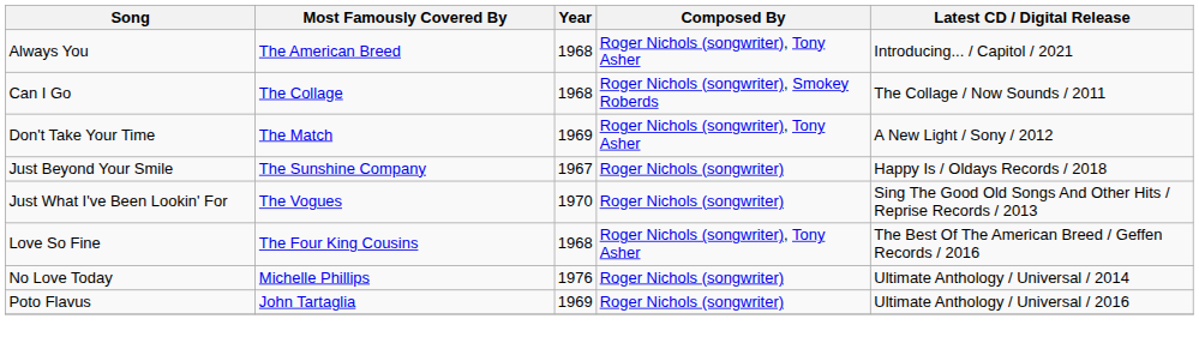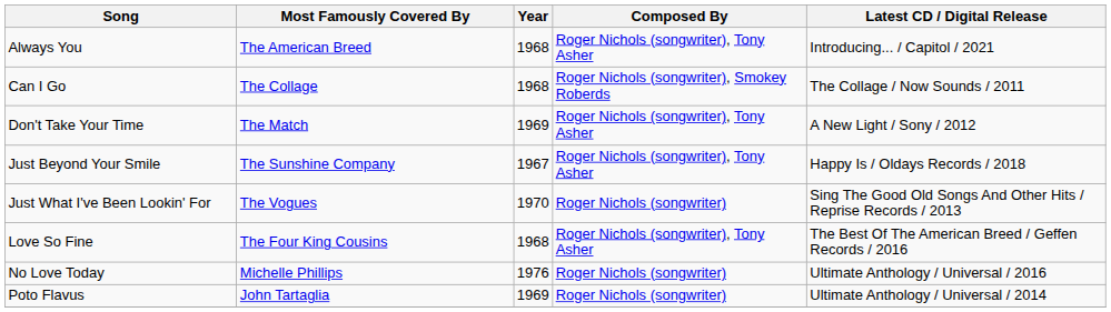 <table class="wikitable">
 <tr>
 <th style="width: 250px;">Song</th>
 <th style="width: 300px;">Most Famously Covered By</th>
 <th style="width: 33px;">Year</th>
 <th style="width: 275px;">Composed By</th>
 <th style="width: 325px;">Latest CD / Digital Release</th>
 </tr>
 <tr>
 <td>Always You</td>
 <td><a href='#'>The American Breed</a></td>
 <td>1968</td>
 <td><a href='#'>Roger Nichols (songwriter)</a>, <a href='#'>Tony Asher</a></td>
 <td>Introducing... / Capitol / 2021</td>
 </tr>
 <tr>
 <td>Can I Go</td>
 <td><a href='#'>The Collage</a></td>
 <td>1968</td>
 <td><a href='#'>Roger Nichols (songwriter)</a>, <a href='#'>Smokey Roberds</a></td>
 <td>The Collage / Now Sounds / 2011</td>
 </tr>
 <tr>
 <td>Don't Take Your Time</td>
 <td><a href='#'>The Match</a></td>
 <td>1969</td>
 <td><a href='#'>Roger Nichols (songwriter)</a>, <a href='#'>Tony Asher</a></td>
 <td>A New Light / Sony / 2012</td>
 </tr>
 <tr>
 <td>Just Beyond Your Smile</td>
 <td><a href='#'>The Sunshine Company</a></td>
 <td>1967</td>
-<td><a href='#'>Roger Nichols (songwriter)</a></td>
+<td><a href='#'>Roger Nichols (songwriter)</a>, <a href='#'>Tony Asher</a></td>
 <td>Happy Is / Oldays Records / 2018</td>
 </tr>
 <tr>
 <td>Just What I've Been Lookin' For</td>
 <td><a href='#'>The Vogues</a></td>
 <td>1970</td>
 <td><a href='#'>Roger Nichols (songwriter)</a></td>
 <td>Sing The Good Old Songs And Other Hits / Reprise Records / 2013</td>
 </tr>
 <tr>
 <td>Love So Fine</td>
 <td><a href='#'>The Four King Cousins</a></td>
 <td>1968</td>
 <td><a href='#'>Roger Nichols (songwriter)</a>, <a href='#'>Tony Asher</a></td>
 <td>The Best Of The American Breed / Geffen Records / 2016</td>
 </tr>
 <tr>
 <td>No Love Today</td>
 <td><a href='#'>Michelle Phillips</a></td>
 <td>1976</td>
 <td><a href='#'>Roger Nichols (songwriter)</a></td>
-<td>Ultimate Anthology / Universal / 2014</td>
+<td>Ultimate Anthology / Universal / 2016</td>
 </tr>
 <tr>
 <td>Poto Flavus</td>
 <td><a href='#'>John Tartaglia</a></td>
 <td>1969</td>
 <td><a href='#'>Roger Nichols (songwriter)</a></td>
-<td>Ultimate Anthology / Universal / 2016</td>
+<td>Ultimate Anthology / Universal / 2014</td>
 </tr>
 <tr>
 </tr>
 </table>
